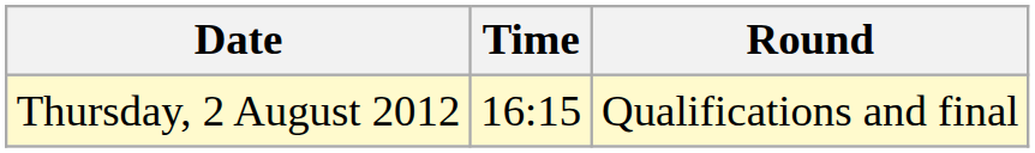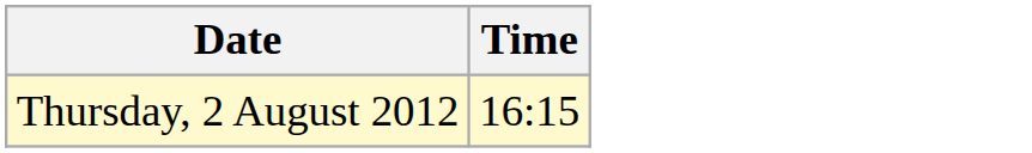 <table class="wikitable">
 <tr>
 <th>Date</th>
 <th>Time</th>
-<th>Round</th>
 </tr>
 <tr>
 <td style=background:lemonchiffon>Thursday, 2 August 2012</td>
 <td style=background:lemonchiffon>16:15</td>
-<td style=background:lemonchiffon>Qualifications and final</td>
 </tr>
 </table>
